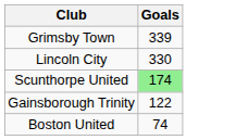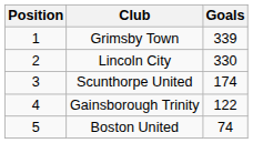 <table class="wikitable sortable" style="text-align: center;">
 <tr>
+<th>Position</th>
 <th>Club</th>
 <th>Goals</th>
 </tr>
 <tr>
+<td>1</td>
 <td>Grimsby Town</td>
 <td>339</td>
 </tr>
 <tr>
+<td>2</td>
 <td>Lincoln City</td>
 <td>330</td>
 </tr>
 <tr>
+<td>3</td>
 <td>Scunthorpe United</td>
-<td style="background: lightgreen;">174</td>
+<td>174</td>
 </tr>
 <tr>
+<td>4</td>
 <td>Gainsborough Trinity</td>
 <td>122</td>
 </tr>
 <tr>
+<td>5</td>
 <td>Boston United</td>
 <td>74</td>
 </tr>
 </table>
